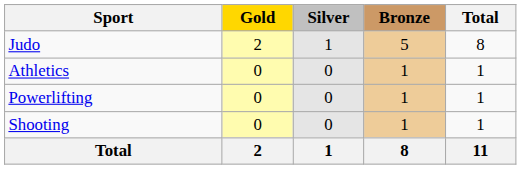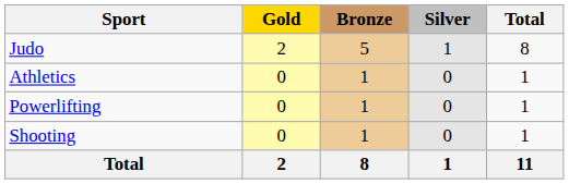 <table class="wikitable sortable" style="text-align:center;">
 <tr>
 <th width=200>Sport</th>
 <td bgcolor=gold width=60><strong>Gold</strong></td>
+<td bgcolor=#cc9966 width=70><strong>Bronze</strong></td>
 <td bgcolor=silver width=60><strong>Silver</strong></td>
-<td bgcolor=#cc9966 width=70><strong>Bronze</strong></td>
 <th width=60>Total</th>
 </tr>
 <tr>
 <td align=left><a href='#'>Judo</a></td>
 <td bgcolor=#fffcaf>2</td>
+<td bgcolor=#eecc99>5</td>
 <td bgcolor=#e5e5e5>1</td>
-<td bgcolor=#eecc99>5</td>
 <td>8</td>
 </tr>
 <tr>
 <td align=left><a href='#'>Athletics</a></td>
 <td bgcolor=#fffcaf>0</td>
+<td bgcolor=#eecc99>1</td>
 <td bgcolor=#e5e5e5>0</td>
-<td bgcolor=#eecc99>1</td>
 <td>1</td>
 </tr>
 <tr>
 <td align=left><a href='#'>Powerlifting</a></td>
 <td bgcolor=#fffcaf>0</td>
+<td bgcolor=#eecc99>1</td>
 <td bgcolor=#e5e5e5>0</td>
-<td bgcolor=#eecc99>1</td>
 <td>1</td>
 </tr>
 <tr>
 <td align=left><a href='#'>Shooting</a></td>
 <td bgcolor=#fffcaf>0</td>
+<td bgcolor=#eecc99>1</td>
 <td bgcolor=#e5e5e5>0</td>
-<td bgcolor=#eecc99>1</td>
 <td>1</td>
 </tr>
 <tr>
 <th>Total</th>
 <th>2</th>
+<th>8</th>
 <th>1</th>
-<th>8</th>
 <th>11</th>
 </tr>
 </table>
